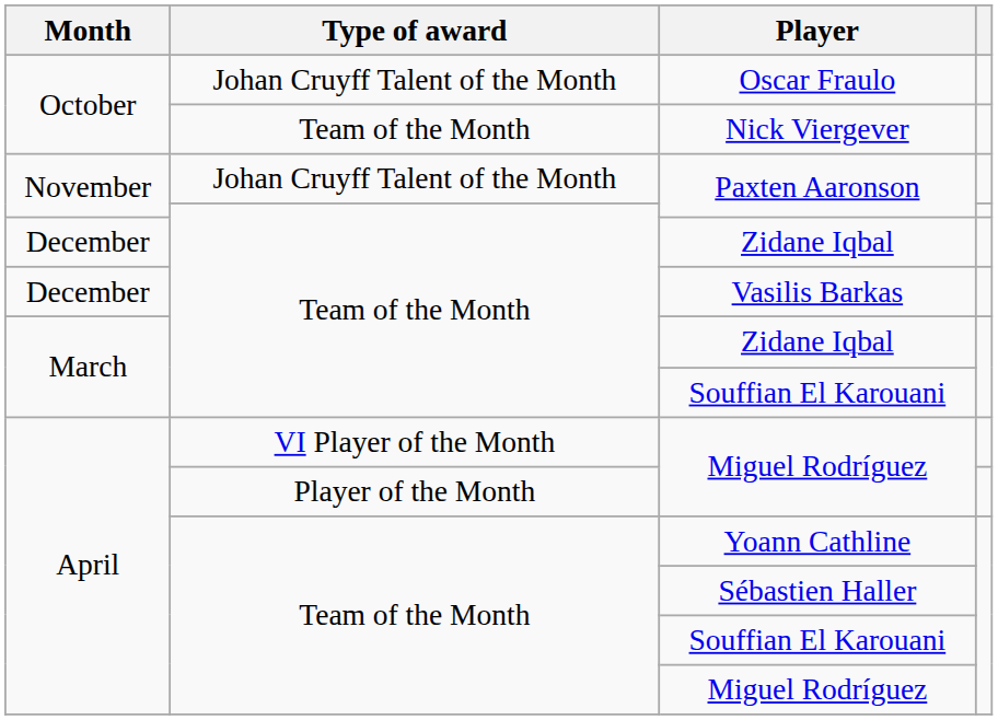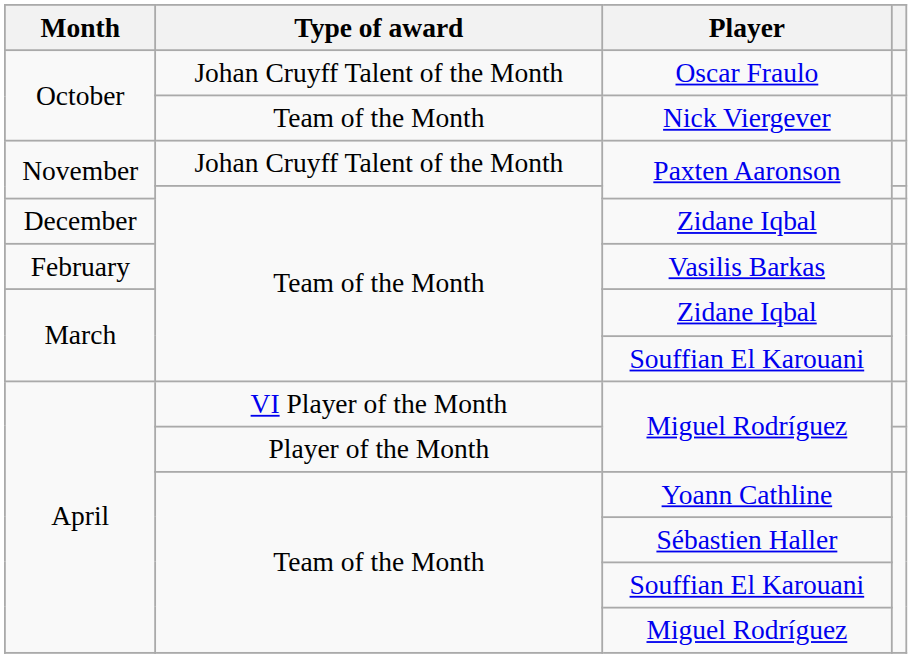 <table class="wikitable" style="text-align: center; font-size: 95%; width: 80%;">
 <tr>
 <th>Month</th>
 <th>Type of award</th>
 <th>Player</th>
 <th></th>
 </tr>
 <tr>
 <td rowspan="2">October</td>
 <td>Johan Cruyff Talent of the Month</td>
 <td> <a href='#'>Oscar Fraulo</a></td>
 <td></td>
 </tr>
 <tr>
 <td>Team of the Month</td>
 <td> <a href='#'>Nick Viergever</a></td>
 <td></td>
 </tr>
 <tr>
 <td rowspan="2">November</td>
 <td>Johan Cruyff Talent of the Month</td>
 <td rowspan="2"> <a href='#'>Paxten Aaronson</a></td>
 <td></td>
 </tr>
 <tr>
 <td rowspan="5">Team of the Month</td>
 <td></td>
 </tr>
 <tr>
 <td>December</td>
 <td> <a href='#'>Zidane Iqbal</a></td>
 <td></td>
 </tr>
 <tr>
-<td>December</td>
+<td>February</td>
 <td> <a href='#'>Vasilis Barkas</a></td>
 <td></td>
 </tr>
 <tr>
 <td rowspan="2">March</td>
 <td> <a href='#'>Zidane Iqbal</a></td>
 <td rowspan="2"></td>
 </tr>
 <tr>
 <td> <a href='#'>Souffian El Karouani</a></td>
 </tr>
 <tr>
 <td rowspan="6">April</td>
 <td><a href='#'>VI</a> Player of the Month</td>
 <td rowspan="2"> <a href='#'>Miguel Rodríguez</a></td>
 <td></td>
 </tr>
 <tr>
 <td>Player of the Month</td>
 <td></td>
 </tr>
 <tr>
 <td rowspan="4">Team of the Month</td>
 <td> <a href='#'>Yoann Cathline</a></td>
 <td rowspan="4"></td>
 </tr>
 <tr>
 <td> <a href='#'>Sébastien Haller</a></td>
 </tr>
 <tr>
 <td> <a href='#'>Souffian El Karouani</a></td>
 </tr>
 <tr>
 <td> <a href='#'>Miguel Rodríguez</a></td>
 </tr>
 </table>
